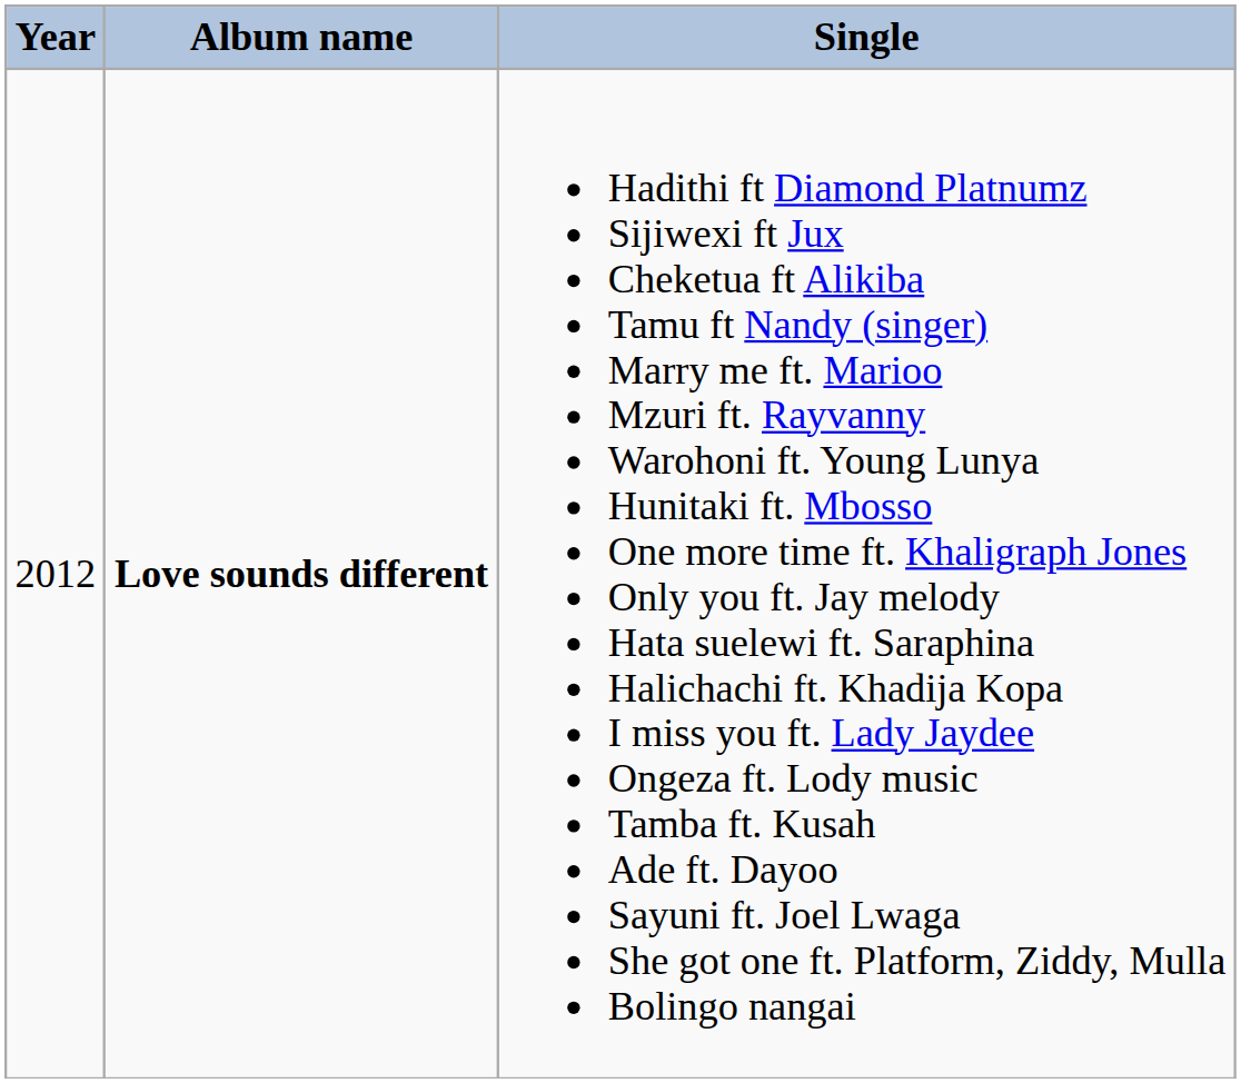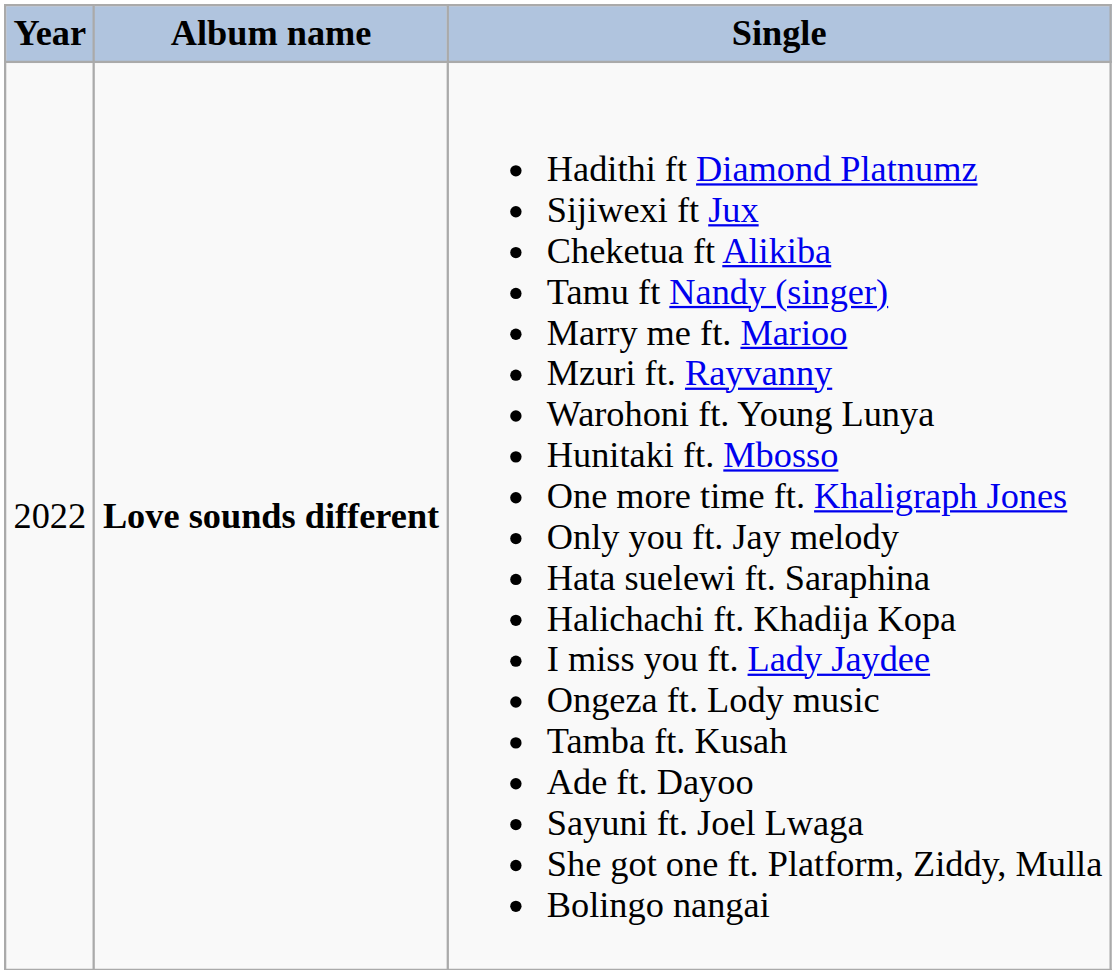 <table class="wikitable">
 <tr>
 <th style="background:#B0C4DE;">Year</th>
 <th style="background:#B0C4DE;">Album name</th>
 <th style="background:#B0C4DE;">Single</th>
 </tr>
 <tr>
-<td>2012</td>
+<td>2022</td>
 <td><strong>Love sounds different</strong></td>
 <td><br><ul><li>Hadithi ft <a href='#'>Diamond Platnumz</a></li><li>Sijiwexi ft <a href='#'>Jux</a></li><li>Cheketua ft <a href='#'>Alikiba</a></li><li>Tamu ft <a href='#'>Nandy (singer)</a></li><li>Marry me ft. <a href='#'>Marioo</a></li><li>Mzuri ft. <a href='#'>Rayvanny</a></li><li>Warohoni ft. Young Lunya</li><li>Hunitaki ft. <a href='#'>Mbosso</a></li><li>One more time ft. <a href='#'>Khaligraph Jones</a></li><li>Only you ft. Jay melody</li><li>Hata suelewi ft. Saraphina</li><li>Halichachi ft. Khadija Kopa</li><li>I miss you ft. <a href='#'>Lady Jaydee</a></li><li>Ongeza ft. Lody music</li><li>Tamba ft. Kusah</li><li>Ade ft. Dayoo</li><li>Sayuni ft. Joel Lwaga</li><li>She got one ft. Platform, Ziddy, Mulla</li><li>Bolingo nangai</li></ul></td>
 </tr>
 </table>
